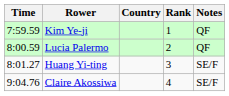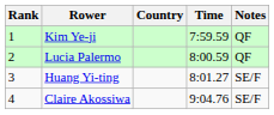 <table class="wikitable">
 <tr>
-<th>Time</th>
+<th>Rank</th>
 <th>Rower</th>
 <th>Country</th>
-<th>Rank</th>
+<th>Time</th>
 <th>Notes</th>
 </tr>
 <tr bgcolor=ccffcc>
-<td>7:59.59</td>
+<td>1</td>
 <td><a href='#'>Kim Ye-ji</a></td>
 <td></td>
-<td>1</td>
+<td>7:59.59</td>
 <td>QF</td>
 </tr>
 <tr bgcolor=ccffcc>
-<td>8:00.59</td>
+<td>2</td>
 <td><a href='#'>Lucia Palermo</a></td>
 <td></td>
-<td>2</td>
+<td>8:00.59</td>
 <td>QF</td>
 </tr>
 <tr>
-<td>8:01.27</td>
+<td>3</td>
 <td><a href='#'>Huang Yi-ting</a></td>
 <td></td>
-<td>3</td>
+<td>8:01.27</td>
 <td>SE/F</td>
 </tr>
 <tr>
-<td>9:04.76</td>
+<td>4</td>
 <td><a href='#'>Claire Akossiwa</a></td>
 <td></td>
-<td>4</td>
+<td>9:04.76</td>
 <td>SE/F</td>
 </tr>
 </table>
